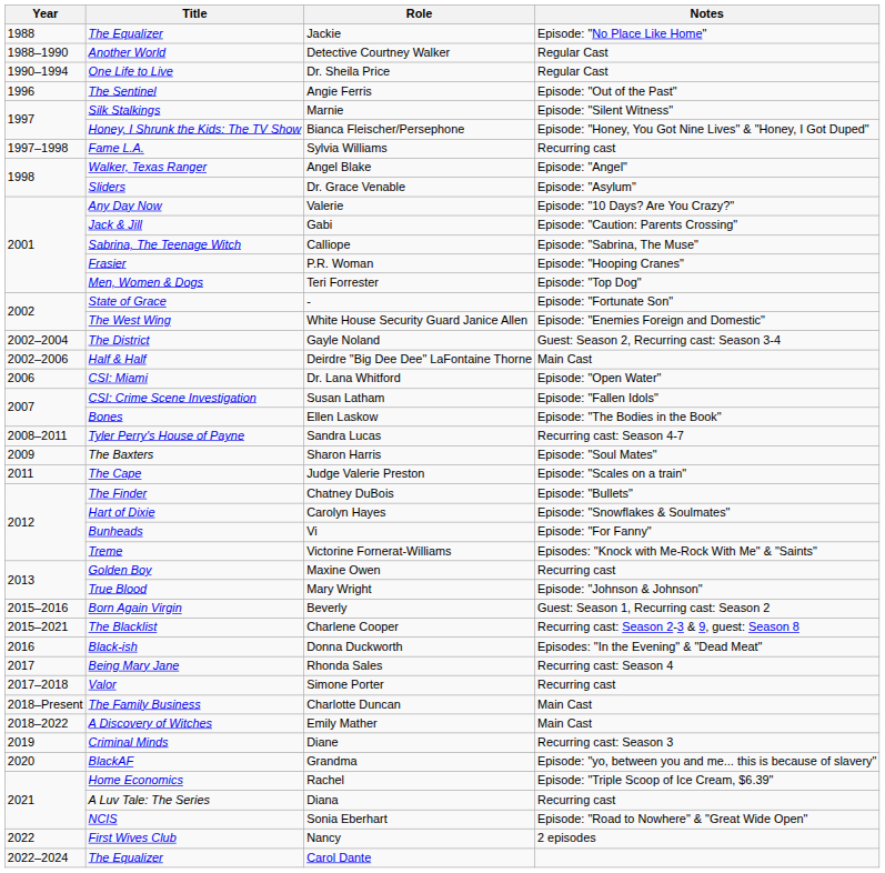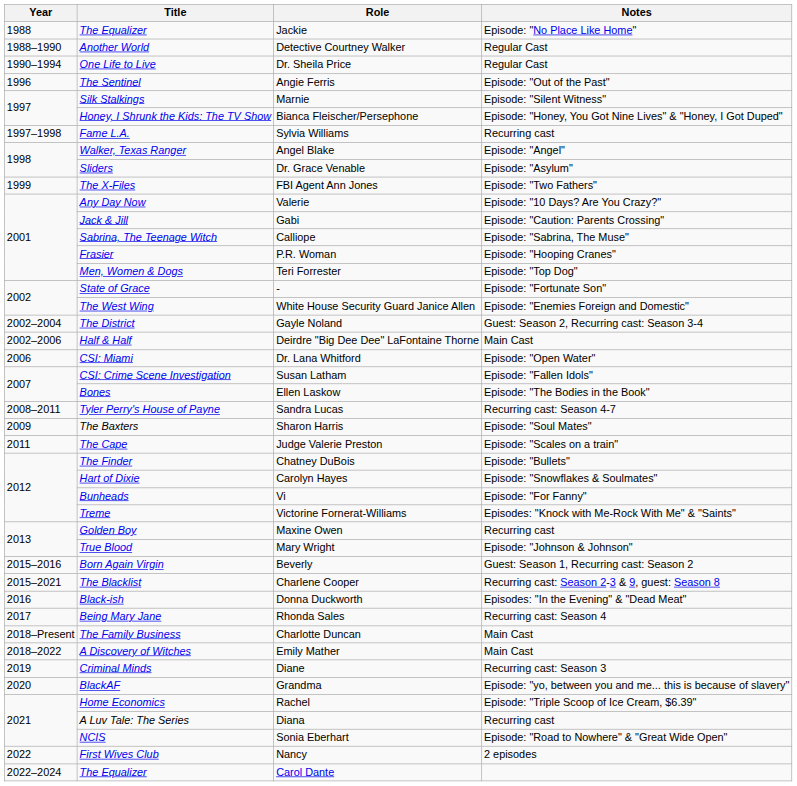 <table class="wikitable sortable">
 <tr>
 <th>Year</th>
 <th>Title</th>
 <th>Role</th>
 <th>Notes</th>
 </tr>
 <tr>
 <td>1988</td>
 <td><em><a href='#'>The Equalizer</a></em></td>
 <td>Jackie</td>
 <td>Episode: "<a href='#'>No Place Like Home</a>"</td>
 </tr>
 <tr>
 <td>1988–1990</td>
 <td><em><a href='#'>Another World</a></em></td>
 <td>Detective Courtney Walker</td>
 <td>Regular Cast</td>
 </tr>
 <tr>
 <td>1990–1994</td>
 <td><em><a href='#'>One Life to Live</a></em></td>
 <td>Dr. Sheila Price</td>
 <td>Regular Cast</td>
 </tr>
 <tr>
 <td>1996</td>
 <td><em><a href='#'>The Sentinel</a></em></td>
 <td>Angie Ferris</td>
 <td>Episode: "Out of the Past"</td>
 </tr>
 <tr>
 <td rowspan=2>1997</td>
 <td><em><a href='#'>Silk Stalkings</a></em></td>
 <td>Marnie</td>
 <td>Episode: "Silent Witness"</td>
 </tr>
 <tr>
 <td><em><a href='#'>Honey, I Shrunk the Kids: The TV Show</a></em></td>
 <td>Bianca Fleischer/Persephone</td>
 <td>Episode: "Honey, You Got Nine Lives" & "Honey, I Got Duped"</td>
 </tr>
 <tr>
 <td>1997–1998</td>
 <td><em><a href='#'>Fame L.A.</a></em></td>
 <td>Sylvia Williams</td>
 <td>Recurring cast</td>
 </tr>
 <tr>
 <td rowspan=2>1998</td>
 <td><em><a href='#'>Walker, Texas Ranger</a></em></td>
 <td>Angel Blake</td>
 <td>Episode: "Angel"</td>
 </tr>
 <tr>
 <td><em><a href='#'>Sliders</a></em></td>
 <td>Dr. Grace Venable</td>
 <td>Episode: "Asylum"</td>
+</tr>
+<tr>
+<td>1999</td>
+<td><em><a href='#'>The X-Files</a></em></td>
+<td>FBI Agent Ann Jones</td>
+<td>Episode: "Two Fathers"</td>
 </tr>
 <tr>
 <td rowspan=5>2001</td>
 <td><em><a href='#'>Any Day Now</a></em></td>
 <td>Valerie</td>
 <td>Episode: "10 Days? Are You Crazy?"</td>
 </tr>
 <tr>
 <td><em><a href='#'>Jack & Jill</a></em></td>
 <td>Gabi</td>
 <td>Episode: "Caution: Parents Crossing"</td>
 </tr>
 <tr>
 <td><em><a href='#'>Sabrina, The Teenage Witch</a></em></td>
 <td>Calliope</td>
 <td>Episode: "Sabrina, The Muse"</td>
 </tr>
 <tr>
 <td><em><a href='#'>Frasier</a></em></td>
 <td>P.R. Woman</td>
 <td>Episode: "Hooping Cranes"</td>
 </tr>
 <tr>
 <td><em><a href='#'>Men, Women & Dogs</a></em></td>
 <td>Teri Forrester</td>
 <td>Episode: "Top Dog"</td>
 </tr>
 <tr>
 <td rowspan=2>2002</td>
 <td><em><a href='#'>State of Grace</a></em></td>
 <td>-</td>
 <td>Episode: "Fortunate Son"</td>
 </tr>
 <tr>
 <td><em><a href='#'>The West Wing</a></em></td>
 <td>White House Security Guard Janice Allen</td>
 <td>Episode: "Enemies Foreign and Domestic"</td>
 </tr>
 <tr>
 <td>2002–2004</td>
 <td><em><a href='#'>The District</a></em></td>
 <td>Gayle Noland</td>
 <td>Guest: Season 2, Recurring cast: Season 3-4</td>
 </tr>
 <tr>
 <td>2002–2006</td>
 <td><em><a href='#'>Half & Half</a></em></td>
 <td>Deirdre "Big Dee Dee" LaFontaine Thorne</td>
 <td>Main Cast</td>
 </tr>
 <tr>
 <td>2006</td>
 <td><em><a href='#'>CSI: Miami</a></em></td>
 <td>Dr. Lana Whitford</td>
 <td>Episode: "Open Water"</td>
 </tr>
 <tr>
 <td rowspan=2>2007</td>
 <td><em><a href='#'>CSI: Crime Scene Investigation</a></em></td>
 <td>Susan Latham</td>
 <td>Episode: "Fallen Idols"</td>
 </tr>
 <tr>
 <td><em><a href='#'>Bones</a></em></td>
 <td>Ellen Laskow</td>
 <td>Episode: "The Bodies in the Book"</td>
 </tr>
 <tr>
 <td>2008–2011</td>
 <td><em><a href='#'>Tyler Perry's House of Payne</a></em></td>
 <td>Sandra Lucas</td>
 <td>Recurring cast: Season 4-7</td>
 </tr>
 <tr>
 <td>2009</td>
 <td><em>The Baxters</em></td>
 <td>Sharon Harris</td>
 <td>Episode: "Soul Mates"</td>
 </tr>
 <tr>
 <td>2011</td>
 <td><em><a href='#'>The Cape</a></em></td>
 <td>Judge Valerie Preston</td>
 <td>Episode: "Scales on a train"</td>
 </tr>
 <tr>
 <td rowspan=4>2012</td>
 <td><em><a href='#'>The Finder</a></em></td>
 <td>Chatney DuBois</td>
 <td>Episode: "Bullets"</td>
 </tr>
 <tr>
 <td><em><a href='#'>Hart of Dixie</a></em></td>
 <td>Carolyn Hayes</td>
 <td>Episode: "Snowflakes & Soulmates"</td>
 </tr>
 <tr>
 <td><em><a href='#'>Bunheads</a></em></td>
 <td>Vi</td>
 <td>Episode: "For Fanny"</td>
 </tr>
 <tr>
 <td><em><a href='#'>Treme</a></em></td>
 <td>Victorine Fornerat-Williams</td>
 <td>Episodes: "Knock with Me-Rock With Me" & "Saints"</td>
 </tr>
 <tr>
 <td rowspan=2>2013</td>
 <td><em><a href='#'>Golden Boy</a></em></td>
 <td>Maxine Owen</td>
 <td>Recurring cast</td>
 </tr>
 <tr>
 <td><em><a href='#'>True Blood</a></em></td>
 <td>Mary Wright</td>
 <td>Episode: "Johnson & Johnson"</td>
 </tr>
 <tr>
 <td>2015–2016</td>
 <td><em><a href='#'>Born Again Virgin</a></em></td>
 <td>Beverly</td>
 <td>Guest: Season 1, Recurring cast: Season 2</td>
 </tr>
 <tr>
 <td>2015–2021</td>
 <td><em><a href='#'>The Blacklist</a></em></td>
 <td>Charlene Cooper</td>
 <td>Recurring cast: <a href='#'>Season 2</a>-<a href='#'>3</a> & <a href='#'>9</a>, guest: <a href='#'>Season 8</a></td>
 </tr>
 <tr>
 <td>2016</td>
 <td><em><a href='#'>Black-ish</a></em></td>
 <td>Donna Duckworth</td>
 <td>Episodes: "In the Evening" & "Dead Meat"</td>
 </tr>
 <tr>
 <td>2017</td>
 <td><em><a href='#'>Being Mary Jane</a></em></td>
 <td>Rhonda Sales</td>
 <td>Recurring cast: Season 4</td>
 </tr>
 <tr>
-<td>2017–2018</td>
-<td><em><a href='#'>Valor</a></em></td>
-<td>Simone Porter</td>
-<td>Recurring cast</td>
-</tr>
-<tr>
 <td>2018–Present</td>
 <td><em><a href='#'>The Family Business</a></em></td>
 <td>Charlotte Duncan</td>
 <td>Main Cast</td>
 </tr>
 <tr>
 <td>2018–2022</td>
 <td><em><a href='#'>A Discovery of Witches</a></em></td>
 <td>Emily Mather</td>
 <td>Main Cast</td>
 </tr>
 <tr>
 <td>2019</td>
 <td><em><a href='#'>Criminal Minds</a></em></td>
 <td>Diane</td>
 <td>Recurring cast: Season 3</td>
 </tr>
 <tr>
 <td>2020</td>
 <td><em><a href='#'>BlackAF</a></em></td>
 <td>Grandma</td>
 <td>Episode: "yo, between you and me... this is because of slavery"</td>
 </tr>
 <tr>
 <td rowspan=3>2021</td>
 <td><em><a href='#'>Home Economics</a></em></td>
 <td>Rachel</td>
 <td>Episode: "Triple Scoop of Ice Cream, $6.39"</td>
 </tr>
 <tr>
 <td><em>A Luv Tale: The Series</em></td>
 <td>Diana</td>
 <td>Recurring cast</td>
 </tr>
 <tr>
 <td><em><a href='#'>NCIS</a></em></td>
 <td>Sonia Eberhart</td>
 <td>Episode: "Road to Nowhere" & "Great Wide Open"</td>
 </tr>
 <tr>
 <td>2022</td>
 <td><em><a href='#'>First Wives Club</a></em></td>
 <td>Nancy</td>
 <td>2 episodes</td>
 </tr>
 <tr>
 <td>2022–2024</td>
 <td><em><a href='#'>The Equalizer</a></em></td>
 <td><a href='#'>Carol Dante</a></td>
 <td></td>
 </tr>
 </table>
